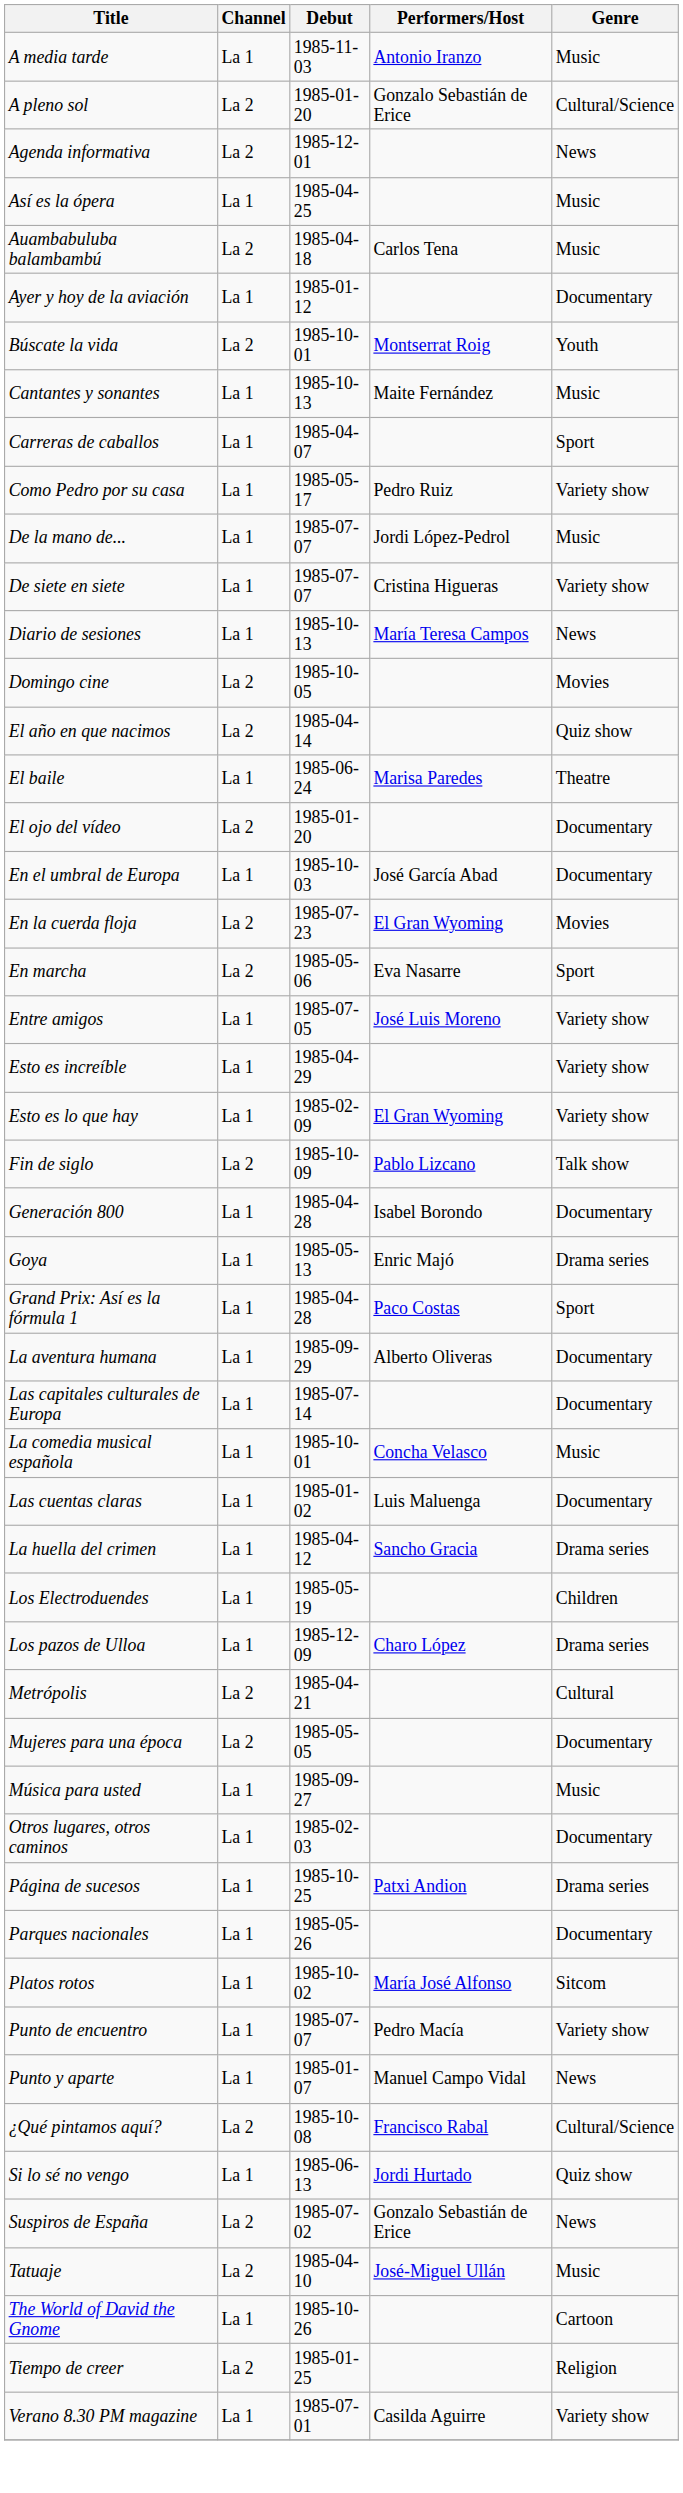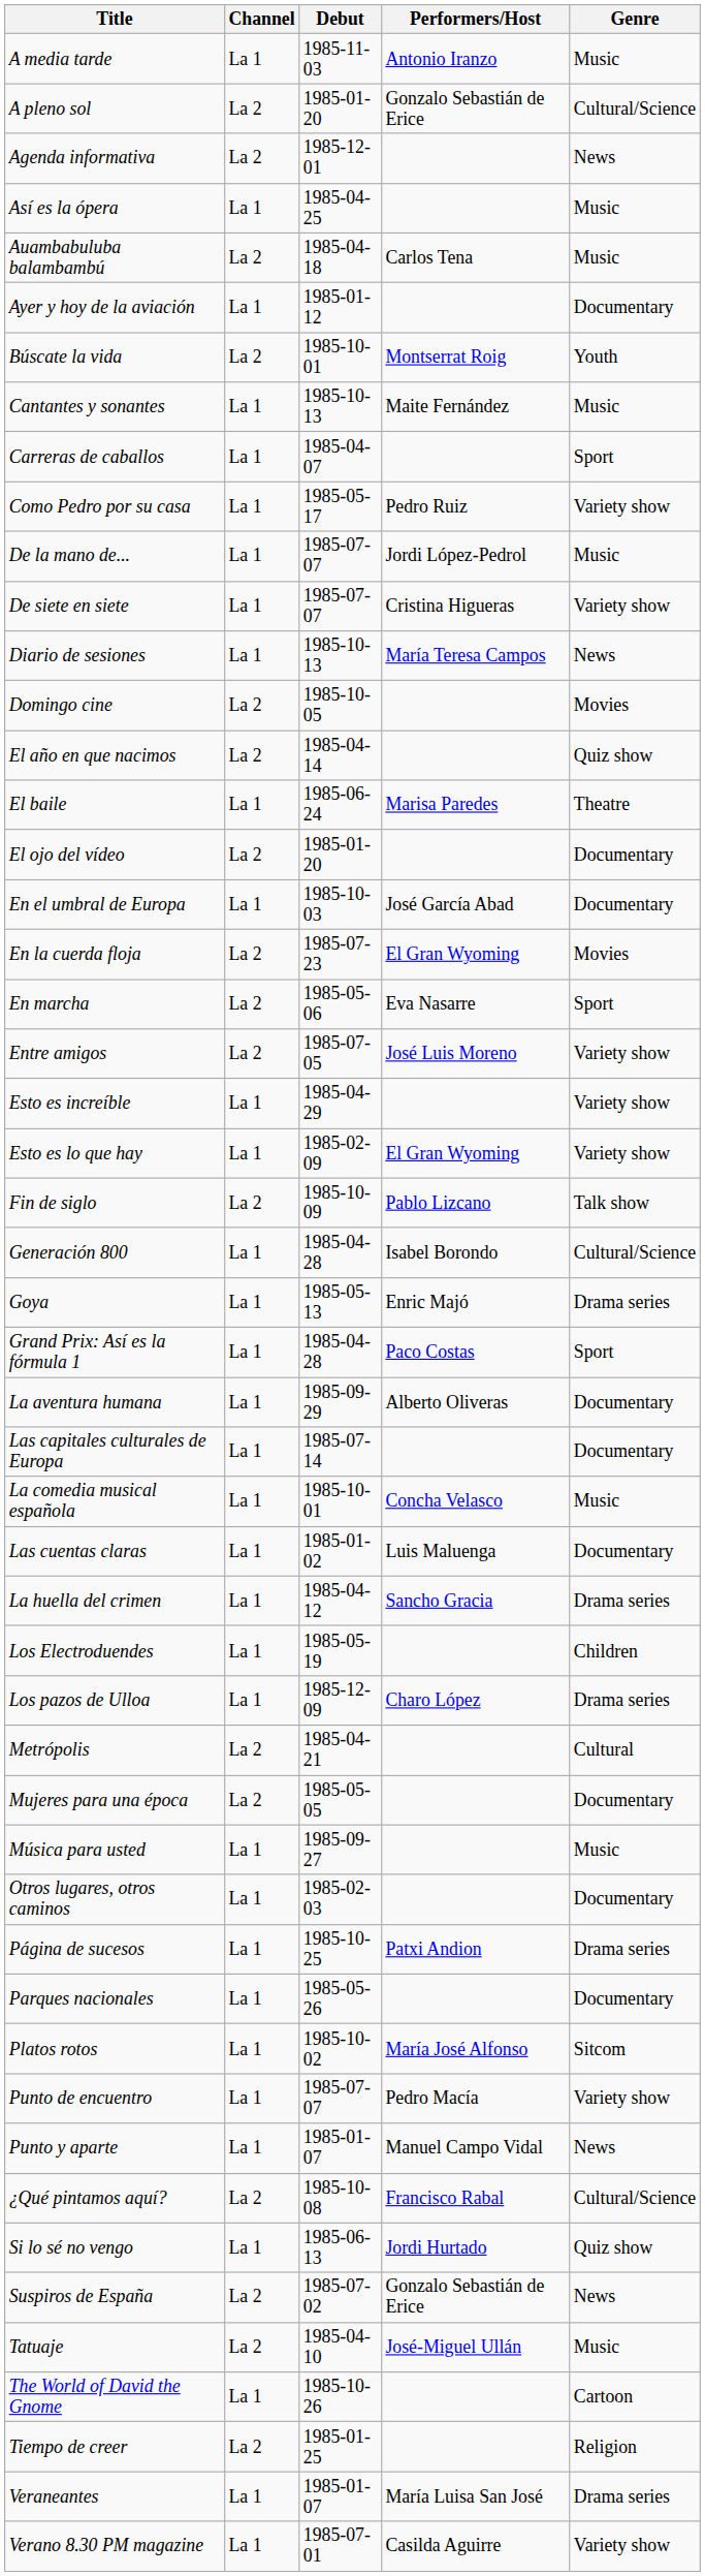 <table class="wikitable sortable">
 <tr>
 <th>Title</th>
 <th>Channel</th>
 <th>Debut</th>
 <th>Performers/Host</th>
 <th>Genre</th>
 </tr>
 <tr>
 <td><em>A media tarde</em></td>
 <td>La 1</td>
 <td>1985-11-03</td>
 <td><a href='#'>Antonio Iranzo</a></td>
 <td>Music</td>
 </tr>
 <tr>
 <td><em>A pleno sol</em></td>
 <td>La 2</td>
 <td>1985-01-20</td>
 <td>Gonzalo Sebastián de Erice</td>
 <td>Cultural/Science</td>
 </tr>
 <tr>
 <td><em>Agenda informativa</em></td>
 <td>La 2</td>
 <td>1985-12-01</td>
 <td></td>
 <td>News</td>
 </tr>
 <tr>
 <td><em>Así es la ópera</em></td>
 <td>La 1</td>
 <td>1985-04-25</td>
 <td></td>
 <td>Music</td>
 </tr>
 <tr>
 <td><em>Auambabuluba balambambú</em></td>
 <td>La 2</td>
 <td>1985-04-18</td>
 <td>Carlos Tena</td>
 <td>Music</td>
 </tr>
 <tr>
 <td><em>Ayer y hoy de la aviación</em></td>
 <td>La 1</td>
 <td>1985-01-12</td>
 <td></td>
 <td>Documentary</td>
 </tr>
 <tr>
 <td><em>Búscate la vida</em></td>
 <td>La 2</td>
 <td>1985-10-01</td>
 <td><a href='#'>Montserrat Roig</a></td>
 <td>Youth</td>
 </tr>
 <tr>
 <td><em>Cantantes y sonantes</em></td>
 <td>La 1</td>
 <td>1985-10-13</td>
 <td>Maite Fernández</td>
 <td>Music</td>
 </tr>
 <tr>
 <td><em>Carreras de caballos</em></td>
 <td>La 1</td>
 <td>1985-04-07</td>
 <td></td>
 <td>Sport</td>
 </tr>
 <tr>
 <td><em>Como Pedro por su casa</em></td>
 <td>La 1</td>
 <td>1985-05-17</td>
 <td>Pedro Ruiz</td>
 <td>Variety show</td>
 </tr>
 <tr>
 <td><em>De la mano de...</em></td>
 <td>La 1</td>
 <td>1985-07-07</td>
 <td>Jordi López-Pedrol</td>
 <td>Music</td>
 </tr>
 <tr>
 <td><em>De siete en siete</em></td>
 <td>La 1</td>
 <td>1985-07-07</td>
 <td>Cristina Higueras</td>
 <td>Variety show</td>
 </tr>
 <tr>
 <td><em>Diario de sesiones</em></td>
 <td>La 1</td>
 <td>1985-10-13</td>
 <td><a href='#'>María Teresa Campos</a></td>
 <td>News</td>
 </tr>
 <tr>
 <td><em>Domingo cine</em></td>
 <td>La 2</td>
 <td>1985-10-05</td>
 <td></td>
 <td>Movies</td>
 </tr>
 <tr>
 <td><em>El año en que nacimos</em></td>
 <td>La 2</td>
 <td>1985-04-14</td>
 <td></td>
 <td>Quiz show</td>
 </tr>
 <tr>
 <td><em>El baile</em></td>
 <td>La 1</td>
 <td>1985-06-24</td>
 <td><a href='#'>Marisa Paredes</a></td>
 <td>Theatre</td>
 </tr>
 <tr>
 <td><em>El ojo del vídeo</em></td>
 <td>La 2</td>
 <td>1985-01-20</td>
 <td></td>
 <td>Documentary</td>
 </tr>
 <tr>
 <td><em>En el umbral de Europa</em></td>
 <td>La 1</td>
 <td>1985-10-03</td>
 <td>José García Abad</td>
 <td>Documentary</td>
 </tr>
 <tr>
 <td><em>En la cuerda floja</em></td>
 <td>La 2</td>
 <td>1985-07-23</td>
 <td><a href='#'>El Gran Wyoming</a></td>
 <td>Movies</td>
 </tr>
 <tr>
 <td><em>En marcha</em></td>
 <td>La 2</td>
 <td>1985-05-06</td>
 <td>Eva Nasarre</td>
 <td>Sport</td>
 </tr>
 <tr>
 <td><em>Entre amigos</em></td>
-<td>La 1</td>
+<td>La 2</td>
 <td>1985-07-05</td>
 <td><a href='#'>José Luis Moreno</a></td>
 <td>Variety show</td>
 </tr>
 <tr>
 <td><em>Esto es increíble</em></td>
 <td>La 1</td>
 <td>1985-04-29</td>
 <td></td>
 <td>Variety show</td>
 </tr>
 <tr>
 <td><em>Esto es lo que hay</em></td>
 <td>La 1</td>
 <td>1985-02-09</td>
 <td><a href='#'>El Gran Wyoming</a></td>
 <td>Variety show</td>
 </tr>
 <tr>
 <td><em>Fin de siglo</em></td>
 <td>La 2</td>
 <td>1985-10-09</td>
 <td><a href='#'>Pablo Lizcano</a></td>
 <td>Talk show</td>
 </tr>
 <tr>
 <td><em>Generación 800</em></td>
 <td>La 1</td>
 <td>1985-04-28</td>
 <td>Isabel Borondo</td>
-<td>Documentary</td>
+<td>Cultural/Science</td>
 </tr>
 <tr>
 <td><em>Goya</em></td>
 <td>La 1</td>
 <td>1985-05-13</td>
 <td>Enric Majó</td>
 <td>Drama series</td>
 </tr>
 <tr>
 <td><em>Grand Prix: Así es la fórmula 1</em></td>
 <td>La 1</td>
 <td>1985-04-28</td>
 <td><a href='#'>Paco Costas</a></td>
 <td>Sport</td>
 </tr>
 <tr>
 <td><em>La aventura humana</em></td>
 <td>La 1</td>
 <td>1985-09-29</td>
 <td>Alberto Oliveras</td>
 <td>Documentary</td>
 </tr>
 <tr>
 <td><em>Las capitales culturales de Europa</em></td>
 <td>La 1</td>
 <td>1985-07-14</td>
 <td></td>
 <td>Documentary</td>
 </tr>
 <tr>
 <td><em>La comedia musical española</em></td>
 <td>La 1</td>
 <td>1985-10-01</td>
 <td><a href='#'>Concha Velasco</a></td>
 <td>Music</td>
 </tr>
 <tr>
 <td><em>Las cuentas claras</em></td>
 <td>La 1</td>
 <td>1985-01-02</td>
 <td>Luis Maluenga</td>
 <td>Documentary</td>
 </tr>
 <tr>
 <td><em>La huella del crimen</em></td>
 <td>La 1</td>
 <td>1985-04-12</td>
 <td><a href='#'>Sancho Gracia</a></td>
 <td>Drama series</td>
 </tr>
 <tr>
 <td><em>Los Electroduendes</em></td>
 <td>La 1</td>
 <td>1985-05-19</td>
 <td></td>
 <td>Children</td>
 </tr>
 <tr>
 <td><em>Los pazos de Ulloa</em></td>
 <td>La 1</td>
 <td>1985-12-09</td>
 <td><a href='#'>Charo López</a></td>
 <td>Drama series</td>
 </tr>
 <tr>
 <td><em>Metrópolis</em></td>
 <td>La 2</td>
 <td>1985-04-21</td>
 <td></td>
 <td>Cultural</td>
 </tr>
 <tr>
 <td><em>Mujeres para una época</em></td>
 <td>La 2</td>
 <td>1985-05-05</td>
 <td></td>
 <td>Documentary</td>
 </tr>
 <tr>
 <td><em>Música para usted</em></td>
 <td>La 1</td>
 <td>1985-09-27</td>
 <td></td>
 <td>Music</td>
 </tr>
 <tr>
 <td><em>Otros lugares, otros caminos</em></td>
 <td>La 1</td>
 <td>1985-02-03</td>
 <td></td>
 <td>Documentary</td>
 </tr>
 <tr>
 <td><em>Página de sucesos</em></td>
 <td>La 1</td>
 <td>1985-10-25</td>
 <td><a href='#'>Patxi Andion</a></td>
 <td>Drama series</td>
 </tr>
 <tr>
 <td><em>Parques nacionales</em></td>
 <td>La 1</td>
 <td>1985-05-26</td>
 <td></td>
 <td>Documentary</td>
 </tr>
 <tr>
 <td><em>Platos rotos</em></td>
 <td>La 1</td>
 <td>1985-10-02</td>
 <td><a href='#'>María José Alfonso</a></td>
 <td>Sitcom</td>
 </tr>
 <tr>
 <td><em>Punto de encuentro</em></td>
 <td>La 1</td>
 <td>1985-07-07</td>
 <td>Pedro Macía</td>
 <td>Variety show</td>
 </tr>
 <tr>
 <td><em>Punto y aparte</em></td>
 <td>La 1</td>
 <td>1985-01-07</td>
 <td>Manuel Campo Vidal</td>
 <td>News</td>
 </tr>
 <tr>
 <td><em>¿Qué pintamos aquí?</em></td>
 <td>La 2</td>
 <td>1985-10-08</td>
 <td><a href='#'>Francisco Rabal</a></td>
 <td>Cultural/Science</td>
 </tr>
 <tr>
 <td><em>Si lo sé no vengo</em></td>
 <td>La 1</td>
 <td>1985-06-13</td>
 <td><a href='#'>Jordi Hurtado</a></td>
 <td>Quiz show</td>
 </tr>
 <tr>
 <td><em>Suspiros de España</em></td>
 <td>La 2</td>
 <td>1985-07-02</td>
 <td>Gonzalo Sebastián de Erice</td>
 <td>News</td>
 </tr>
 <tr>
 <td><em>Tatuaje</em></td>
 <td>La 2</td>
 <td>1985-04-10</td>
 <td><a href='#'>José-Miguel Ullán</a></td>
 <td>Music</td>
 </tr>
 <tr>
 <td><em><a href='#'>The World of David the Gnome</a></em></td>
 <td>La 1</td>
 <td>1985-10-26</td>
 <td></td>
 <td>Cartoon</td>
 </tr>
 <tr>
 <td><em>Tiempo de creer</em></td>
 <td>La 2</td>
 <td>1985-01-25</td>
 <td></td>
 <td>Religion</td>
 </tr>
 <tr>
+<td><em>Veraneantes </em></td>
+<td>La 1</td>
+<td>1985-01-07</td>
+<td>María Luisa San José</td>
+<td>Drama series</td>
+</tr>
+<tr>
 <td><em>Verano 8.30 PM magazine</em></td>
 <td>La 1</td>
 <td>1985-07-01</td>
 <td>Casilda Aguirre</td>
 <td>Variety show</td>
 </tr>
 <tr>
 </tr>
 </table>
